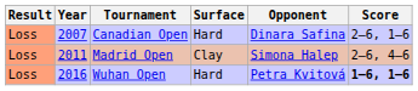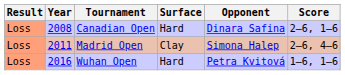 <table class="sortable wikitable">
 <tr>
 <th>Result</th>
 <th>Year</th>
 <th>Tournament</th>
 <th>Surface</th>
 <th>Opponent</th>
 <th>Score</th>
 </tr>
 <tr bgcolor=CCCCFF>
 <td bgcolor=FFA07A>Loss</td>
-<td><a href='#'>2007</a></td>
+<td><a href='#'>2008</a></td>
 <td><a href='#'>Canadian Open</a></td>
 <td>Hard</td>
 <td> <a href='#'>Dinara Safina</a></td>
 <td>2–6, 1–6</td>
 </tr>
 <tr style="background:#ebc2af;">
 <td bgcolor=FFA07A>Loss</td>
 <td><a href='#'>2011</a></td>
 <td><a href='#'>Madrid Open</a></td>
 <td>Clay</td>
 <td> <a href='#'>Simona Halep</a></td>
 <td>2–6, 4–6</td>
 </tr>
 <tr bgcolor=CCCCFF>
 <td bgcolor=FFA07A>Loss</td>
 <td><a href='#'>2016</a></td>
 <td><a href='#'>Wuhan Open</a></td>
 <td>Hard</td>
 <td> <a href='#'>Petra Kvitová</a></td>
-<td><strong>1–6, 1–6</strong></td>
+<td>1–6, 1–6</td>
 </tr>
 </table>
